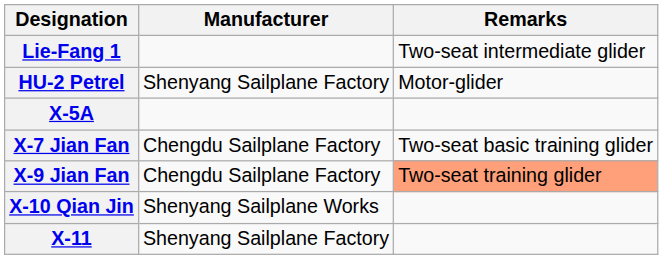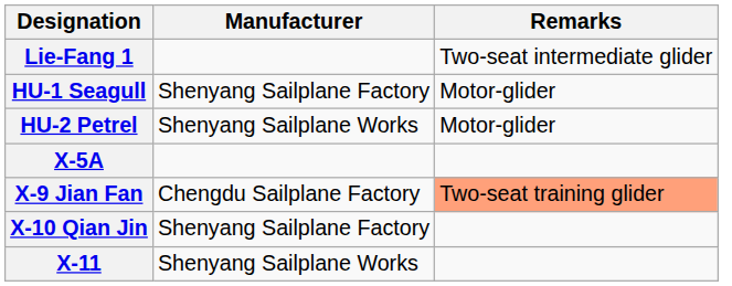 <table class="wikitable">
 <tr>
 <th>Designation</th>
 <th>Manufacturer</th>
 <th>Remarks</th>
 </tr>
 <tr>
 <th><a href='#'>Lie-Fang 1</a></th>
 <td></td>
 <td>Two-seat intermediate glider</td>
 </tr>
 <tr>
+<th><a href='#'>HU-1 Seagull</a></th>
+<td>Shenyang Sailplane Factory</td>
+<td>Motor-glider</td>
+</tr>
+<tr>
 <th><a href='#'>HU-2 Petrel</a></th>
-<td>Shenyang Sailplane Factory</td>
+<td>Shenyang Sailplane Works</td>
 <td>Motor-glider</td>
 </tr>
 <tr>
 <th><a href='#'>X-5A</a></th>
 <td></td>
 <td></td>
 </tr>
 <tr>
-<th><a href='#'>X-7 Jian Fan</a></th>
-<td>Chengdu Sailplane Factory</td>
-<td>Two-seat basic training glider</td>
-</tr>
-<tr>
 <th><a href='#'>X-9 Jian Fan</a></th>
 <td>Chengdu Sailplane Factory</td>
 <td style="background: lightsalmon;">Two-seat training glider</td>
 </tr>
 <tr>
 <th><a href='#'>X-10 Qian Jin</a></th>
-<td>Shenyang Sailplane Works</td>
+<td>Shenyang Sailplane Factory</td>
 <td></td>
 </tr>
 <tr>
 <th><a href='#'>X-11</a></th>
-<td>Shenyang Sailplane Factory</td>
+<td>Shenyang Sailplane Works</td>
 <td></td>
 </tr>
 </table>
